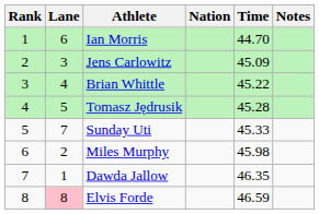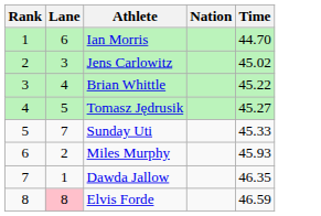 <table class="wikitable sortable" style="text-align:center">
 <tr>
 <th>Rank</th>
 <th>Lane</th>
 <th>Athlete</th>
 <th>Nation</th>
 <th>Time</th>
-<th>Notes</th>
 </tr>
 <tr style="background:#bbf3bb;">
 <td>1</td>
 <td>6</td>
 <td align=left><a href='#'>Ian Morris</a></td>
 <td align=left></td>
 <td>44.70</td>
-<td></td>
 </tr>
 <tr style="background:#bbf3bb;">
 <td>2</td>
 <td>3</td>
 <td align=left><a href='#'>Jens Carlowitz</a></td>
 <td align=left></td>
-<td>45.09</td>
-<td></td>
+<td>45.02</td>
 </tr>
 <tr style="background:#bbf3bb;">
 <td>3</td>
 <td>4</td>
 <td align=left><a href='#'>Brian Whittle</a></td>
 <td align=left></td>
 <td>45.22</td>
-<td></td>
 </tr>
 <tr style="background:#bbf3bb;">
 <td>4</td>
 <td>5</td>
 <td align=left><a href='#'>Tomasz Jędrusik</a></td>
 <td align=left></td>
-<td>45.28</td>
-<td></td>
+<td>45.27</td>
 </tr>
 <tr>
 <td>5</td>
 <td>7</td>
 <td align=left><a href='#'>Sunday Uti</a></td>
 <td align=left></td>
 <td>45.33</td>
-<td></td>
 </tr>
 <tr>
 <td>6</td>
 <td>2</td>
 <td align=left><a href='#'>Miles Murphy</a></td>
 <td align=left></td>
-<td>45.98</td>
-<td></td>
+<td>45.93</td>
 </tr>
 <tr>
 <td>7</td>
 <td>1</td>
 <td align=left><a href='#'>Dawda Jallow</a></td>
 <td align=left></td>
 <td>46.35</td>
-<td></td>
 </tr>
 <tr>
 <td>8</td>
 <td style="background: pink;">8</td>
 <td align=left><a href='#'>Elvis Forde</a></td>
 <td align=left></td>
 <td>46.59</td>
-<td></td>
 </tr>
 </table>
